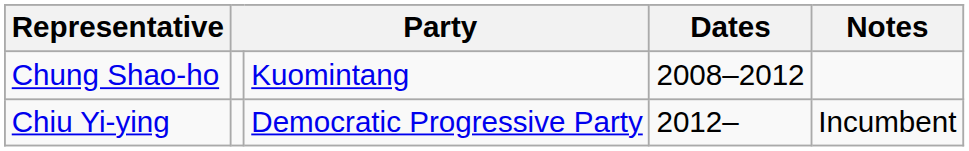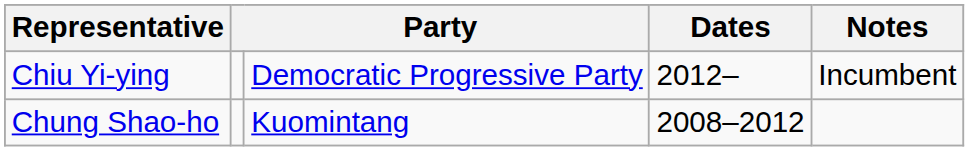 <table class=wikitable>
 <tr valign=bottom>
 <th>Representative</th>
 <th colspan="2">Party</th>
 <th>Dates</th>
 <th>Notes</th>
 </tr>
 <tr>
+<td><a href='#'>Chiu Yi-ying</a></td>
+<td bgcolor=></td>
+<td><a href='#'>Democratic Progressive Party</a></td>
+<td>2012–</td>
+<td>Incumbent</td>
+</tr>
+<tr>
 <td><a href='#'>Chung Shao-ho</a></td>
 <td bgcolor=></td>
 <td><a href='#'>Kuomintang</a></td>
 <td>2008–2012</td>
 <td></td>
 </tr>
-<tr>
-<td><a href='#'>Chiu Yi-ying</a></td>
-<td bgcolor=></td>
-<td><a href='#'>Democratic Progressive Party</a></td>
-<td>2012–</td>
-<td>Incumbent</td>
-</tr>
 </table>
